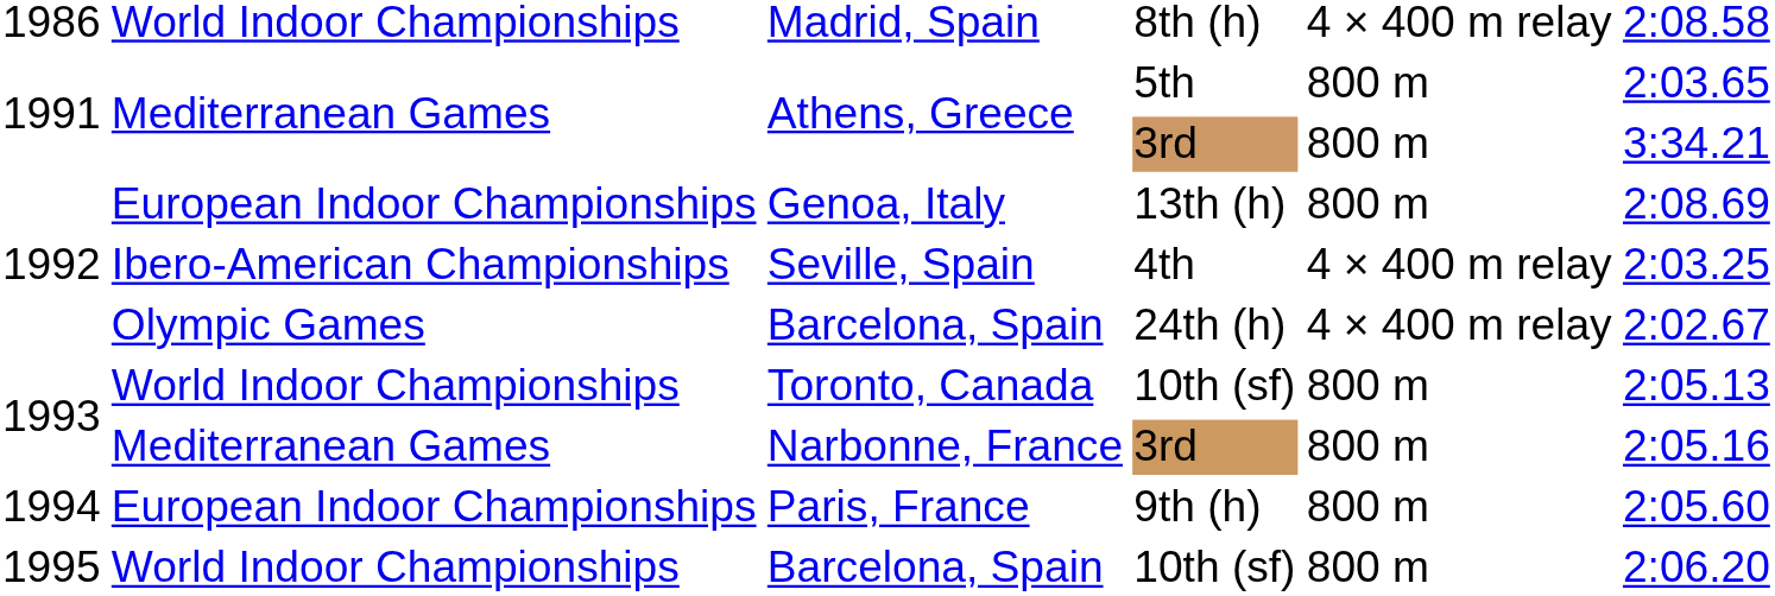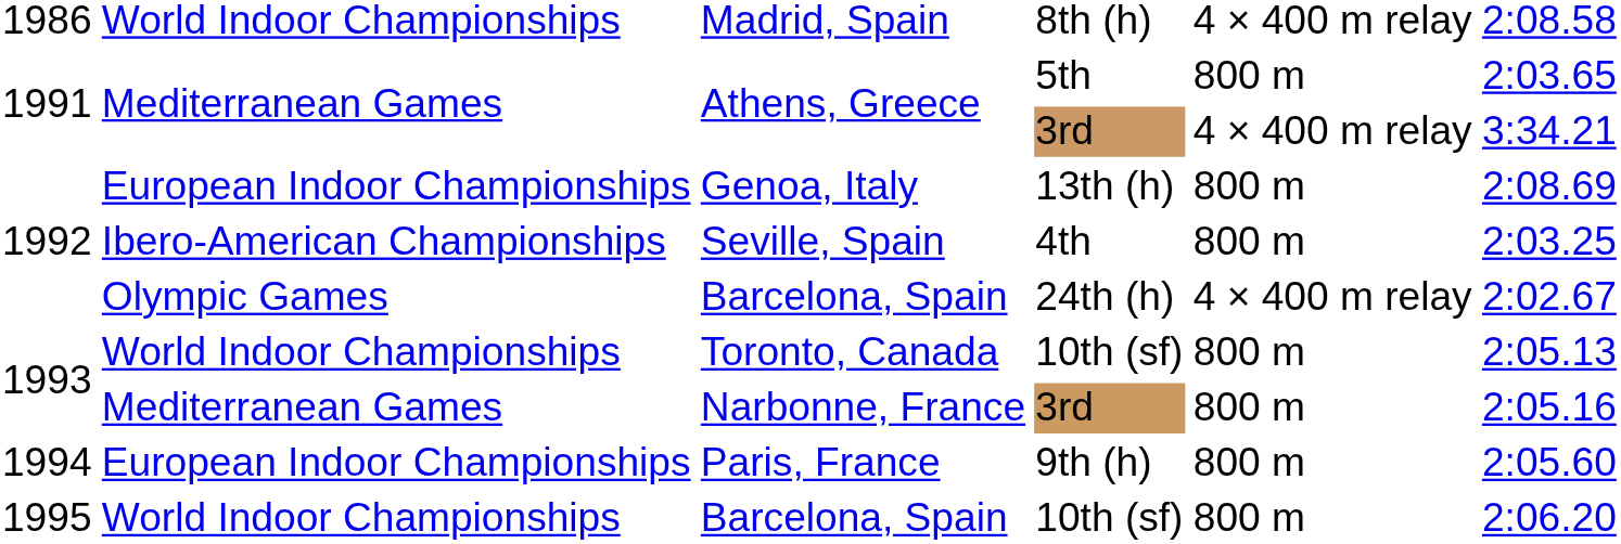 <table>
 <tr>
 </tr>
 <tr>
 <td>1986</td>
 <td><a href='#'>World Indoor Championships</a></td>
 <td><a href='#'>Madrid, Spain</a></td>
 <td>8th (h)</td>
 <td>4 × 400 m relay</td>
 <td><a href='#'>2:08.58</a></td>
 </tr>
 <tr>
 <td rowspan=2>1991</td>
 <td rowspan=2><a href='#'>Mediterranean Games</a></td>
 <td rowspan=2><a href='#'>Athens, Greece</a></td>
 <td>5th</td>
 <td>800 m</td>
 <td><a href='#'>2:03.65</a></td>
 </tr>
 <tr>
 <td bgcolor=cc9966>3rd</td>
-<td>800 m</td>
+<td>4 × 400 m relay</td>
 <td><a href='#'>3:34.21</a></td>
 </tr>
 <tr>
 <td rowspan=3>1992</td>
 <td><a href='#'>European Indoor Championships</a></td>
 <td><a href='#'>Genoa, Italy</a></td>
 <td>13th (h)</td>
 <td>800 m</td>
 <td><a href='#'>2:08.69</a></td>
 </tr>
 <tr>
 <td><a href='#'>Ibero-American Championships</a></td>
 <td><a href='#'>Seville, Spain</a></td>
 <td>4th</td>
-<td>4 × 400 m relay</td>
+<td>800 m</td>
 <td><a href='#'>2:03.25</a></td>
 </tr>
 <tr>
 <td><a href='#'>Olympic Games</a></td>
 <td><a href='#'>Barcelona, Spain</a></td>
 <td>24th (h)</td>
 <td>4 × 400 m relay</td>
 <td><a href='#'>2:02.67</a></td>
 </tr>
 <tr>
 <td rowspan=2>1993</td>
 <td><a href='#'>World Indoor Championships</a></td>
 <td><a href='#'>Toronto, Canada</a></td>
 <td>10th (sf)</td>
 <td>800 m</td>
 <td><a href='#'>2:05.13</a></td>
 </tr>
 <tr>
 <td><a href='#'>Mediterranean Games</a></td>
 <td><a href='#'>Narbonne, France</a></td>
 <td bgcolor=ccc9966>3rd</td>
 <td>800 m</td>
 <td><a href='#'>2:05.16</a></td>
 </tr>
 <tr>
 <td>1994</td>
 <td><a href='#'>European Indoor Championships</a></td>
 <td><a href='#'>Paris, France</a></td>
 <td>9th (h)</td>
 <td>800 m</td>
 <td><a href='#'>2:05.60</a></td>
 </tr>
 <tr>
 <td>1995</td>
 <td><a href='#'>World Indoor Championships</a></td>
 <td><a href='#'>Barcelona, Spain</a></td>
 <td>10th (sf)</td>
 <td>800 m</td>
 <td><a href='#'>2:06.20</a></td>
 </tr>
 </table>
